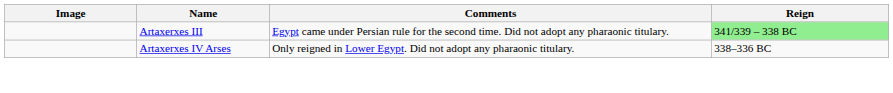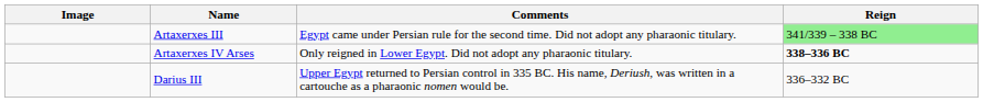 <table class="wikitable" width="100%">
 <tr>
 <th width="15%">Image</th>
 <th width="15%">Name</th>
 <th width="50%">Comments</th>
 <th width="20%">Reign</th>
 </tr>
 <tr>
 <td></td>
 <td><a href='#'>Artaxerxes III</a></td>
 <td><a href='#'>Egypt</a> came under Persian rule for the second time. Did not adopt any pharaonic titulary.</td>
 <td style="background: lightgreen;"> 341/339 – 338 BC</td>
 </tr>
 <tr>
 <td></td>
 <td><a href='#'>Artaxerxes IV Arses</a></td>
 <td>Only reigned in <a href='#'>Lower Egypt</a>. Did not adopt any pharaonic titulary.</td>
-<td>338–336 BC</td>
+<td><strong>338–336 BC</strong></td>
+</tr>
+<tr>
+<td></td>
+<td><a href='#'>Darius III</a></td>
+<td><a href='#'>Upper Egypt</a> returned to Persian control in 335 BC. His name, <em>Deriush</em>, was written in a cartouche as a pharaonic <em>nomen</em> would be.</td>
+<td>336–332 BC</td>
 </tr>
 </table>
